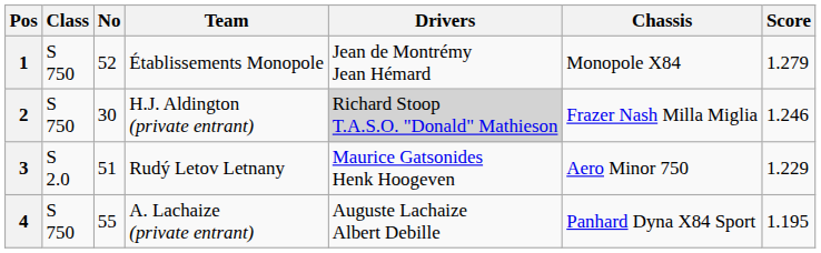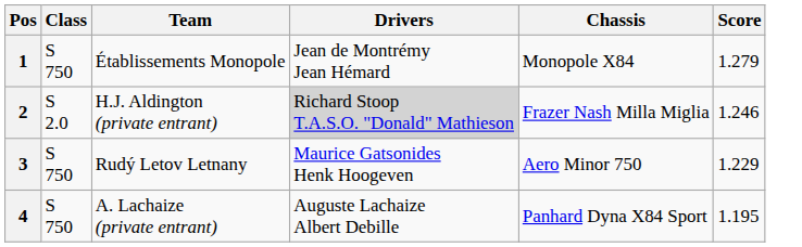 <table class="wikitable" style="font-size: 95%;">
 <tr>
 <th>Pos</th>
 <th>Class</th>
-<th>No</th>
 <th>Team</th>
 <th>Drivers</th>
 <th>Chassis</th>
 <th>Score</th>
 </tr>
 <tr>
 <th>1</th>
 <td>S<br>750</td>
-<td>52</td>
 <td> Établissements Monopole</td>
 <td> Jean de Montrémy<br> Jean Hémard</td>
 <td>Monopole X84</td>
 <td>1.279</td>
 </tr>
 <tr>
 <th>2</th>
-<td>S<br>750</td>
-<td>30</td>
+<td>S<br>2.0</td>
 <td> H.J. Aldington<br><em>(private entrant)</em></td>
 <td style="background: lightgrey;"> Richard Stoop<br> <a href='#'>T.A.S.O. "Donald" Mathieson</a></td>
 <td><a href='#'>Frazer Nash</a> Milla Miglia</td>
 <td>1.246</td>
 </tr>
 <tr>
 <th>3</th>
-<td>S<br>2.0</td>
-<td>51</td>
+<td>S<br>750</td>
 <td> Rudý Letov Letnany</td>
 <td> <a href='#'>Maurice Gatsonides</a><br> Henk Hoogeven</td>
 <td><a href='#'>Aero</a> Minor 750</td>
 <td>1.229</td>
 </tr>
 <tr>
 <th>4</th>
 <td>S<br>750</td>
-<td>55</td>
 <td> A. Lachaize<br><em>(private entrant)</em></td>
 <td> Auguste Lachaize<br> Albert Debille</td>
 <td><a href='#'>Panhard</a> Dyna X84 Sport</td>
 <td>1.195</td>
 </tr>
 </table>
